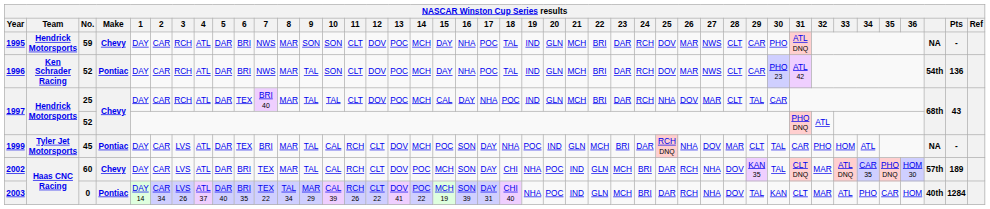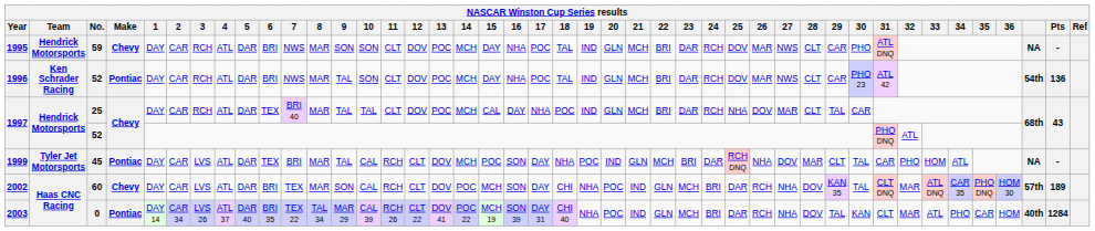 <table class="wikitable" style="text-align:center; font-size:75%">
 <tr>
 <th colspan=45><a href='#'>NASCAR Winston Cup Series</a> results</th>
 </tr>
 <tr>
 <th>Year</th>
 <th>Team</th>
 <th>No.</th>
 <th>Make</th>
 <th>1</th>
 <th>2</th>
 <th>3</th>
 <th>4</th>
 <th>5</th>
 <th>6</th>
 <th>7</th>
 <th>8</th>
 <th>9</th>
 <th>10</th>
 <th>11</th>
 <th>12</th>
 <th>13</th>
 <th>14</th>
 <th>15</th>
 <th>16</th>
 <th>17</th>
 <th>18</th>
 <th>19</th>
 <th>20</th>
 <th>21</th>
 <th>22</th>
 <th>23</th>
 <th>24</th>
 <th>25</th>
 <th>26</th>
 <th>27</th>
 <th>28</th>
 <th>29</th>
 <th>30</th>
 <th>31</th>
 <th>32</th>
 <th>33</th>
 <th>34</th>
 <th>35</th>
 <th>36</th>
 <th></th>
 <th>Pts</th>
 <th>Ref</th>
 </tr>
 <tr>
 <th><a href='#'>1995</a></th>
 <th><a href='#'>Hendrick Motorsports</a></th>
 <th>59</th>
 <th><a href='#'>Chevy</a></th>
 <td><a href='#'>DAY</a></td>
 <td><a href='#'>CAR</a></td>
 <td><a href='#'>RCH</a></td>
 <td><a href='#'>ATL</a></td>
 <td><a href='#'>DAR</a></td>
 <td><a href='#'>BRI</a></td>
 <td><a href='#'>NWS</a></td>
 <td><a href='#'>MAR</a></td>
 <td><a href='#'>SON</a></td>
 <td><a href='#'>SON</a></td>
 <td><a href='#'>CLT</a></td>
 <td><a href='#'>DOV</a></td>
 <td><a href='#'>POC</a></td>
 <td><a href='#'>MCH</a></td>
 <td><a href='#'>DAY</a></td>
 <td><a href='#'>NHA</a></td>
 <td><a href='#'>POC</a></td>
 <td><a href='#'>TAL</a></td>
 <td><a href='#'>IND</a></td>
 <td><a href='#'>GLN</a></td>
 <td><a href='#'>MCH</a></td>
 <td><a href='#'>BRI</a></td>
 <td><a href='#'>DAR</a></td>
 <td><a href='#'>RCH</a></td>
 <td><a href='#'>DOV</a></td>
 <td><a href='#'>MAR</a></td>
 <td><a href='#'>NWS</a></td>
 <td><a href='#'>CLT</a></td>
 <td><a href='#'>CAR</a></td>
 <td><a href='#'>PHO</a></td>
 <td style="background:#FFCFCF;"><a href='#'>ATL</a><br><small>DNQ</small></td>
 <td colspan=5></td>
 <th>NA</th>
 <th>-</th>
 <th></th>
 </tr>
 <tr>
 <th><a href='#'>1996</a></th>
 <th><a href='#'>Ken Schrader Racing</a></th>
 <th>52</th>
 <th><a href='#'>Pontiac</a></th>
 <td><a href='#'>DAY</a></td>
 <td><a href='#'>CAR</a></td>
 <td><a href='#'>RCH</a></td>
 <td><a href='#'>ATL</a></td>
 <td><a href='#'>DAR</a></td>
 <td><a href='#'>BRI</a></td>
 <td><a href='#'>NWS</a></td>
 <td><a href='#'>MAR</a></td>
 <td><a href='#'>TAL</a></td>
 <td><a href='#'>SON</a></td>
 <td><a href='#'>CLT</a></td>
 <td><a href='#'>DOV</a></td>
 <td><a href='#'>POC</a></td>
 <td><a href='#'>MCH</a></td>
 <td><a href='#'>DAY</a></td>
 <td><a href='#'>NHA</a></td>
 <td><a href='#'>POC</a></td>
 <td><a href='#'>TAL</a></td>
 <td><a href='#'>IND</a></td>
 <td><a href='#'>GLN</a></td>
 <td><a href='#'>MCH</a></td>
 <td><a href='#'>BRI</a></td>
 <td><a href='#'>DAR</a></td>
 <td><a href='#'>RCH</a></td>
 <td><a href='#'>DOV</a></td>
 <td><a href='#'>MAR</a></td>
 <td><a href='#'>NWS</a></td>
 <td><a href='#'>CLT</a></td>
 <td><a href='#'>CAR</a></td>
 <td style="background:#CFCFFF;"><a href='#'>PHO</a><br><small>23</small></td>
 <td style="background:#EFCFFF;"><a href='#'>ATL</a><br><small>42</small></td>
 <td colspan=5></td>
 <th>54th</th>
 <th>136</th>
 <th></th>
 </tr>
 <tr>
 <th rowspan=2><a href='#'>1997</a></th>
 <th rowspan=2><a href='#'>Hendrick Motorsports</a></th>
 <th>25</th>
 <th rowspan=2><a href='#'>Chevy</a></th>
 <td><a href='#'>DAY</a></td>
 <td><a href='#'>CAR</a></td>
 <td><a href='#'>RCH</a></td>
 <td><a href='#'>ATL</a></td>
 <td><a href='#'>DAR</a></td>
 <td><a href='#'>TEX</a></td>
 <td style="background:#EFCFFF;"><a href='#'>BRI</a><br><small>40</small></td>
 <td><a href='#'>MAR</a></td>
 <td><a href='#'>TAL</a></td>
 <td><a href='#'>TAL</a></td>
 <td><a href='#'>CLT</a></td>
 <td><a href='#'>DOV</a></td>
 <td><a href='#'>POC</a></td>
 <td><a href='#'>MCH</a></td>
 <td><a href='#'>CAL</a></td>
 <td><a href='#'>DAY</a></td>
 <td><a href='#'>NHA</a></td>
 <td><a href='#'>POC</a></td>
 <td><a href='#'>IND</a></td>
 <td><a href='#'>GLN</a></td>
 <td><a href='#'>MCH</a></td>
 <td><a href='#'>BRI</a></td>
 <td><a href='#'>DAR</a></td>
 <td><a href='#'>RCH</a></td>
 <td><a href='#'>NHA</a></td>
 <td><a href='#'>DOV</a></td>
 <td><a href='#'>MAR</a></td>
 <td><a href='#'>CLT</a></td>
 <td><a href='#'>TAL</a></td>
 <td><a href='#'>CAR</a></td>
 <td colspan=6></td>
 <th rowspan=2>68th</th>
 <th rowspan=2>43</th>
 <th rowspan=2></th>
 </tr>
 <tr>
 <th>52</th>
 <td colspan=30></td>
 <td style="background:#FFCFCF;"><a href='#'>PHO</a><br><small>DNQ</small></td>
 <td><a href='#'>ATL</a></td>
 <td colspan=4></td>
 </tr>
 <tr>
 <th><a href='#'>1999</a></th>
 <th><a href='#'>Tyler Jet Motorsports</a></th>
 <th>45</th>
 <th><a href='#'>Pontiac</a></th>
 <td><a href='#'>DAY</a></td>
 <td><a href='#'>CAR</a></td>
 <td><a href='#'>LVS</a></td>
 <td><a href='#'>ATL</a></td>
 <td><a href='#'>DAR</a></td>
 <td><a href='#'>TEX</a></td>
 <td><a href='#'>BRI</a></td>
 <td><a href='#'>MAR</a></td>
 <td><a href='#'>TAL</a></td>
 <td><a href='#'>CAL</a></td>
 <td><a href='#'>RCH</a></td>
 <td><a href='#'>CLT</a></td>
 <td><a href='#'>DOV</a></td>
 <td><a href='#'>MCH</a></td>
 <td><a href='#'>POC</a></td>
 <td><a href='#'>SON</a></td>
 <td><a href='#'>DAY</a></td>
 <td><a href='#'>NHA</a></td>
 <td><a href='#'>POC</a></td>
 <td><a href='#'>IND</a></td>
 <td><a href='#'>GLN</a></td>
 <td><a href='#'>MCH</a></td>
 <td><a href='#'>BRI</a></td>
 <td><a href='#'>DAR</a></td>
 <td style="background:#FFCFCF;"><a href='#'>RCH</a><br><small>DNQ</small></td>
 <td><a href='#'>NHA</a></td>
 <td><a href='#'>DOV</a></td>
 <td><a href='#'>MAR</a></td>
 <td><a href='#'>CLT</a></td>
 <td><a href='#'>TAL</a></td>
 <td><a href='#'>CAR</a></td>
 <td><a href='#'>PHO</a></td>
 <td><a href='#'>HOM</a></td>
 <td><a href='#'>ATL</a></td>
 <td colspan=2></td>
 <th>NA</th>
 <th>-</th>
 <th></th>
 </tr>
 <tr>
 <th><a href='#'>2002</a></th>
 <th rowspan=2><a href='#'>Haas CNC Racing</a></th>
 <th>60</th>
 <th><a href='#'>Chevy</a></th>
 <td><a href='#'>DAY</a></td>
 <td><a href='#'>CAR</a></td>
 <td><a href='#'>LVS</a></td>
 <td><a href='#'>ATL</a></td>
 <td><a href='#'>DAR</a></td>
 <td><a href='#'>BRI</a></td>
 <td><a href='#'>TEX</a></td>
 <td><a href='#'>MAR</a></td>
-<td><a href='#'>TAL</a></td>
+<td><a href='#'>SON</a></td>
 <td><a href='#'>CAL</a></td>
 <td><a href='#'>RCH</a></td>
 <td><a href='#'>CLT</a></td>
 <td><a href='#'>DOV</a></td>
 <td><a href='#'>POC</a></td>
 <td><a href='#'>MCH</a></td>
 <td><a href='#'>SON</a></td>
 <td><a href='#'>DAY</a></td>
 <td><a href='#'>CHI</a></td>
 <td><a href='#'>NHA</a></td>
 <td><a href='#'>POC</a></td>
 <td><a href='#'>IND</a></td>
 <td><a href='#'>GLN</a></td>
 <td><a href='#'>MCH</a></td>
 <td><a href='#'>BRI</a></td>
 <td><a href='#'>DAR</a></td>
 <td><a href='#'>RCH</a></td>
 <td><a href='#'>NHA</a></td>
 <td><a href='#'>DOV</a></td>
 <td style="background:#EFCFFF;"><a href='#'>KAN</a><br><small>35</small></td>
 <td><a href='#'>TAL</a></td>
 <td style="background:#FFCFCF;"><a href='#'>CLT</a><br><small>DNQ</small></td>
 <td><a href='#'>MAR</a></td>
 <td style="background:#FFCFCF;"><a href='#'>ATL</a><br><small>DNQ</small></td>
 <td style="background:#CFCFFF;"><a href='#'>CAR</a><br><small>35</small></td>
 <td style="background:#FFCFCF;"><a href='#'>PHO</a><br><small>DNQ</small></td>
 <td style="background:#CFCFFF;"><a href='#'>HOM</a><br><small>30</small></td>
 <th>57th</th>
 <th>189</th>
 <th></th>
 </tr>
 <tr>
 <th><a href='#'>2003</a></th>
 <th>0</th>
 <th><a href='#'>Pontiac</a></th>
 <td style="background:#DFFFDF;"><a href='#'>DAY</a><br><small>14</small></td>
 <td style="background:#CFCFFF;"><a href='#'>CAR</a><br><small>34</small></td>
 <td style="background:#CFCFFF;"><a href='#'>LVS</a><br><small>26</small></td>
 <td style="background:#EFCFFF;"><a href='#'>ATL</a><br><small>37</small></td>
 <td style="background:#CFCFFF;"><a href='#'>DAR</a><br><small>40</small></td>
 <td style="background:#CFCFFF;"><a href='#'>BRI</a><br><small>35</small></td>
 <td style="background:#CFCFFF;"><a href='#'>TEX</a><br><small>22</small></td>
 <td style="background:#CFCFFF;"><a href='#'>TAL</a><br><small>34</small></td>
 <td style="background:#CFCFFF;"><a href='#'>MAR</a><br><small>29</small></td>
 <td style="background:#EFCFFF;"><a href='#'>CAL</a><br><small>39</small></td>
 <td style="background:#CFCFFF;"><a href='#'>RCH</a><br><small>26</small></td>
 <td style="background:#CFCFFF;"><a href='#'>CLT</a><br><small>22</small></td>
 <td style="background:#EFCFFF;"><a href='#'>DOV</a><br><small>41</small></td>
 <td style="background:#CFCFFF;"><a href='#'>POC</a><br><small>22</small></td>
 <td style="background:#DFFFDF;"><a href='#'>MCH</a><br><small>19</small></td>
 <td style="background:#CFCFFF;"><a href='#'>SON</a><br><small>39</small></td>
 <td style="background:#CFCFFF;"><a href='#'>DAY</a><br><small>31</small></td>
 <td style="background:#EFCFFF;"><a href='#'>CHI</a><br><small>40</small></td>
 <td><a href='#'>NHA</a></td>
 <td><a href='#'>POC</a></td>
 <td><a href='#'>IND</a></td>
 <td><a href='#'>GLN</a></td>
 <td><a href='#'>MCH</a></td>
 <td><a href='#'>BRI</a></td>
 <td><a href='#'>DAR</a></td>
 <td><a href='#'>RCH</a></td>
 <td><a href='#'>NHA</a></td>
 <td><a href='#'>DOV</a></td>
 <td><a href='#'>TAL</a></td>
 <td><a href='#'>KAN</a></td>
 <td><a href='#'>CLT</a></td>
 <td><a href='#'>MAR</a></td>
 <td><a href='#'>ATL</a></td>
 <td><a href='#'>PHO</a></td>
 <td><a href='#'>CAR</a></td>
 <td><a href='#'>HOM</a></td>
 <th>40th</th>
 <th>1284</th>
 <th></th>
 </tr>
 </table>
